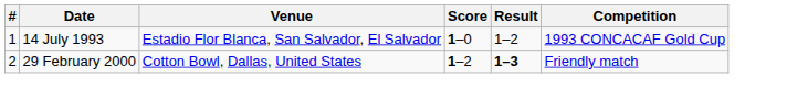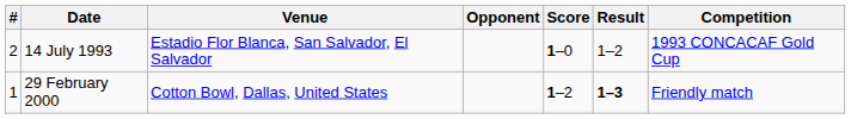 <table class="wikitable">
 <tr>
 <th>#</th>
 <th>Date</th>
 <th>Venue</th>
+<th>Opponent</th>
 <th>Score</th>
 <th>Result</th>
 <th>Competition</th>
 </tr>
 <tr>
-<td>1</td>
+<td>2</td>
 <td>14 July 1993</td>
 <td><a href='#'>Estadio Flor Blanca</a>, <a href='#'>San Salvador</a>, <a href='#'>El Salvador</a></td>
+<td></td>
 <td><strong>1</strong>–0</td>
 <td>1–2</td>
 <td><a href='#'>1993 CONCACAF Gold Cup</a></td>
 </tr>
 <tr>
-<td>2</td>
+<td>1</td>
 <td>29 February 2000</td>
 <td><a href='#'>Cotton Bowl</a>, <a href='#'>Dallas</a>, <a href='#'>United States</a></td>
+<td></td>
 <td><strong>1</strong>–2</td>
 <td><strong>1–3</strong></td>
 <td><a href='#'>Friendly match</a></td>
 </tr>
 </table>
